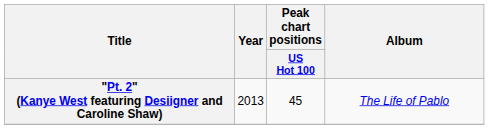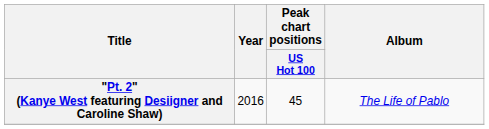 <table class="wikitable plainrowheaders" style="text-align:center;" border="1">
 <tr>
 <th scope="col" rowspan="2" style="width:19em;">Title</th>
 <th scope="col" rowspan="2" style="width:1em;">Year</th>
 <th scope="col" colspan="1">Peak chart positions</th>
 <th scope="col" rowspan="2" style="width:13em;">Album</th>
 </tr>
 <tr>
 <th scope="col" style="width:3em;font-size:90%;"><a href='#'>US<br>Hot 100</a></th>
 </tr>
 <tr>
 <th scope="row">"<a href='#'>Pt. 2</a>"<br><span>(<a href='#'>Kanye West</a> featuring <a href='#'>Desiigner</a> and Caroline Shaw)</span></th>
-<td>2013</td>
+<td>2016</td>
 <td>45</td>
 <td><em><a href='#'>The Life of Pablo</a></em></td>
 </tr>
 <tr>
 </tr>
 </table>
